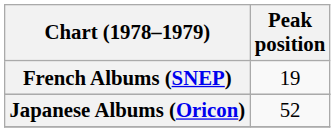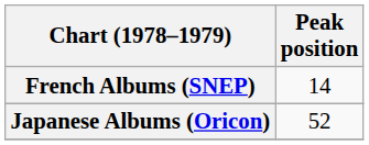 <table class="wikitable sortable plainrowheaders">
 <tr>
 <th scope="col">Chart (1978–1979)</th>
 <th scope="col">Peak<br>position</th>
 </tr>
 <tr>
 <th scope="row">French Albums (<a href='#'>SNEP</a>)</th>
-<td align="center">19</td>
+<td align="center">14</td>
 </tr>
 <tr>
 </tr>
 <tr>
 <th scope="row">Japanese Albums (<a href='#'>Oricon</a>)</th>
 <td align="center">52</td>
 </tr>
 <tr>
 </tr>
 </table>
